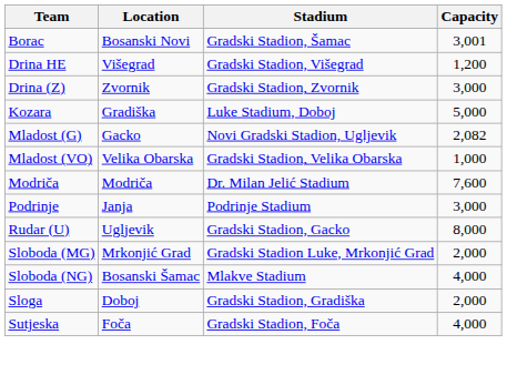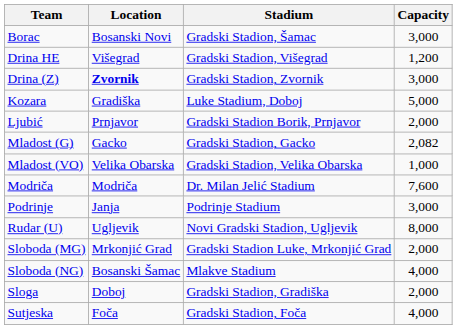 <table class="wikitable sortable">
 <tr>
 <th>Team</th>
 <th>Location</th>
 <th>Stadium</th>
 <th>Capacity</th>
 </tr>
 <tr>
 <td><a href='#'>Borac</a></td>
 <td><a href='#'>Bosanski Novi</a></td>
 <td><a href='#'>Gradski Stadion, Šamac</a></td>
-<td align="center">3,001</td>
+<td align="center">3,000</td>
 </tr>
 <tr>
 <td><a href='#'>Drina HE</a></td>
 <td><a href='#'>Višegrad</a></td>
 <td><a href='#'>Gradski Stadion, Višegrad</a></td>
 <td align="center">1,200</td>
 </tr>
 <tr>
 <td><a href='#'>Drina (Z)</a></td>
-<td><a href='#'>Zvornik</a></td>
+<td><strong><a href='#'>Zvornik</a></strong></td>
 <td><a href='#'>Gradski Stadion, Zvornik</a></td>
 <td align="center">3,000</td>
 </tr>
 <tr>
 <td><a href='#'>Kozara</a></td>
 <td><a href='#'>Gradiška</a></td>
 <td><a href='#'>Luke Stadium, Doboj</a></td>
 <td align="center">5,000</td>
 </tr>
 <tr>
+<td><a href='#'>Ljubić</a></td>
+<td><a href='#'>Prnjavor</a></td>
+<td><a href='#'>Gradski Stadion Borik, Prnjavor</a></td>
+<td align="center">2,000</td>
+</tr>
+<tr>
 <td><a href='#'>Mladost (G)</a></td>
 <td><a href='#'>Gacko</a></td>
-<td><a href='#'>Novi Gradski Stadion, Ugljevik</a></td>
+<td><a href='#'>Gradski Stadion, Gacko</a></td>
 <td align="center">2,082</td>
 </tr>
 <tr>
 <td><a href='#'>Mladost (VO)</a></td>
 <td><a href='#'>Velika Obarska</a></td>
 <td><a href='#'>Gradski Stadion, Velika Obarska</a></td>
 <td align="center">1,000</td>
 </tr>
 <tr>
 <td><a href='#'>Modriča</a></td>
 <td><a href='#'>Modriča</a></td>
 <td><a href='#'>Dr. Milan Jelić Stadium</a></td>
 <td align="center">7,600</td>
 </tr>
 <tr>
 <td><a href='#'>Podrinje</a></td>
 <td><a href='#'>Janja</a></td>
 <td><a href='#'>Podrinje Stadium</a></td>
 <td align="center">3,000</td>
 </tr>
 <tr>
 <td><a href='#'>Rudar (U)</a></td>
 <td><a href='#'>Ugljevik</a></td>
-<td><a href='#'>Gradski Stadion, Gacko</a></td>
+<td><a href='#'>Novi Gradski Stadion, Ugljevik</a></td>
 <td align="center">8,000</td>
 </tr>
 <tr>
 <td><a href='#'>Sloboda (MG)</a></td>
 <td><a href='#'>Mrkonjić Grad</a></td>
 <td><a href='#'>Gradski Stadion Luke, Mrkonjić Grad</a></td>
 <td align="center">2,000</td>
 </tr>
 <tr>
 <td><a href='#'>Sloboda (NG)</a></td>
 <td><a href='#'>Bosanski Šamac</a></td>
 <td><a href='#'>Mlakve Stadium</a></td>
 <td align="center">4,000</td>
 </tr>
 <tr>
 <td><a href='#'>Sloga</a></td>
 <td><a href='#'>Doboj</a></td>
 <td><a href='#'>Gradski Stadion, Gradiška</a></td>
 <td align="center">2,000</td>
 </tr>
 <tr>
 <td><a href='#'>Sutjeska</a></td>
 <td><a href='#'>Foča</a></td>
 <td><a href='#'>Gradski Stadion, Foča</a></td>
 <td align="center">4,000</td>
 </tr>
 </table>
